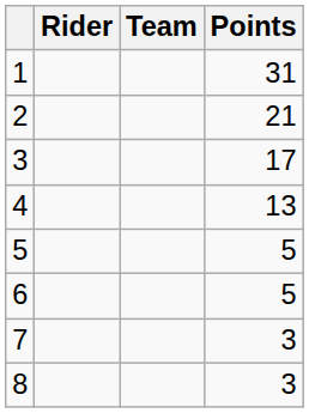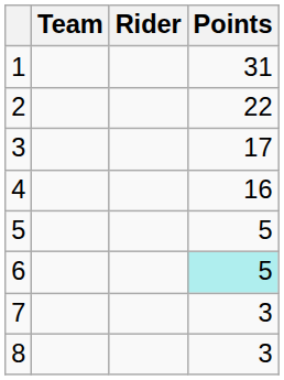 <table class="wikitable">
 <tr>
 <th></th>
+<th>Team</th>
 <th>Rider</th>
-<th>Team</th>
 <th>Points</th>
 </tr>
 <tr>
 <td>1</td>
+<td></td>
 <td> </td>
-<td></td>
 <td align=right>31</td>
 </tr>
 <tr>
 <td>2</td>
 <td></td>
 <td></td>
-<td align=right>21</td>
+<td align=right>22</td>
 </tr>
 <tr>
 <td>3</td>
+<td></td>
 <td> </td>
-<td></td>
 <td align=right>17</td>
 </tr>
 <tr>
 <td>4</td>
 <td></td>
 <td></td>
-<td align=right>13</td>
+<td align=right>16</td>
 </tr>
 <tr>
 <td>5</td>
+<td></td>
 <td> </td>
-<td></td>
 <td align=right>5</td>
 </tr>
 <tr>
 <td>6</td>
 <td></td>
 <td></td>
-<td align=right>5</td>
+<td align=right style="background: paleturquoise;">5</td>
 </tr>
 <tr>
 <td>7</td>
 <td></td>
 <td></td>
 <td align=right>3</td>
 </tr>
 <tr>
 <td>8</td>
 <td></td>
 <td></td>
 <td align=right>3</td>
 </tr>
 </table>
